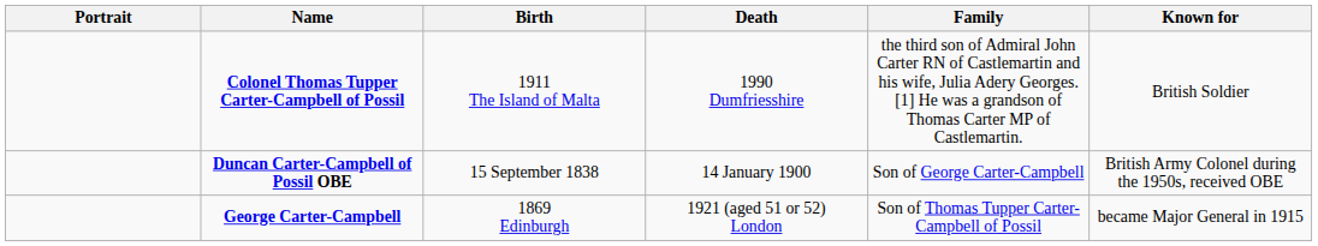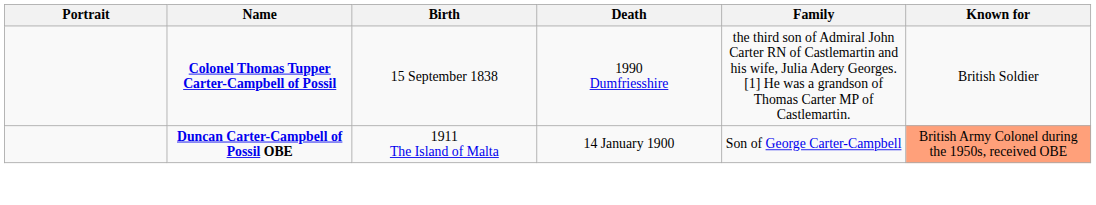 <table style="text-align:center; width:100%" class="wikitable">
 <tr>
 <th style="width:100px;">Portrait</th>
 <th width=17%>Name</th>
 <th width=17%>Birth</th>
 <th width=17%>Death</th>
 <th width=17%>Family</th>
 <th width=17%>Known for</th>
 </tr>
 <tr>
 <td></td>
 <td><strong><a href='#'>Colonel Thomas Tupper Carter-Campbell of Possil</a></strong></td>
-<td>1911<br><a href='#'>The Island of Malta</a></td>
+<td>15 September 1838</td>
 <td>1990<br><a href='#'>Dumfriesshire</a></td>
 <td>the third son of Admiral John Carter RN of Castlemartin and his wife, Julia Adery Georges.[1] He was a grandson of Thomas Carter MP of Castlemartin.</td>
 <td>British Soldier</td>
 </tr>
 <tr>
 <td></td>
 <td><strong><a href='#'>Duncan Carter-Campbell of Possil</a> OBE</strong></td>
-<td>15 September 1838</td>
+<td>1911<br><a href='#'>The Island of Malta</a></td>
 <td>14 January 1900</td>
 <td>Son of <a href='#'>George Carter-Campbell</a></td>
-<td>British Army Colonel during the 1950s, received OBE</td>
-</tr>
-<tr>
-<td></td>
-<td><strong><a href='#'>George Carter-Campbell</a></strong></td>
-<td>1869<br><a href='#'>Edinburgh</a></td>
-<td>1921 (aged 51 or 52)<br><a href='#'>London</a></td>
-<td>Son of <a href='#'>Thomas Tupper Carter-Campbell of Possil</a></td>
-<td>became Major General in 1915</td>
+<td style="background: lightsalmon;">British Army Colonel during the 1950s, received OBE</td>
 </tr>
 </table>
